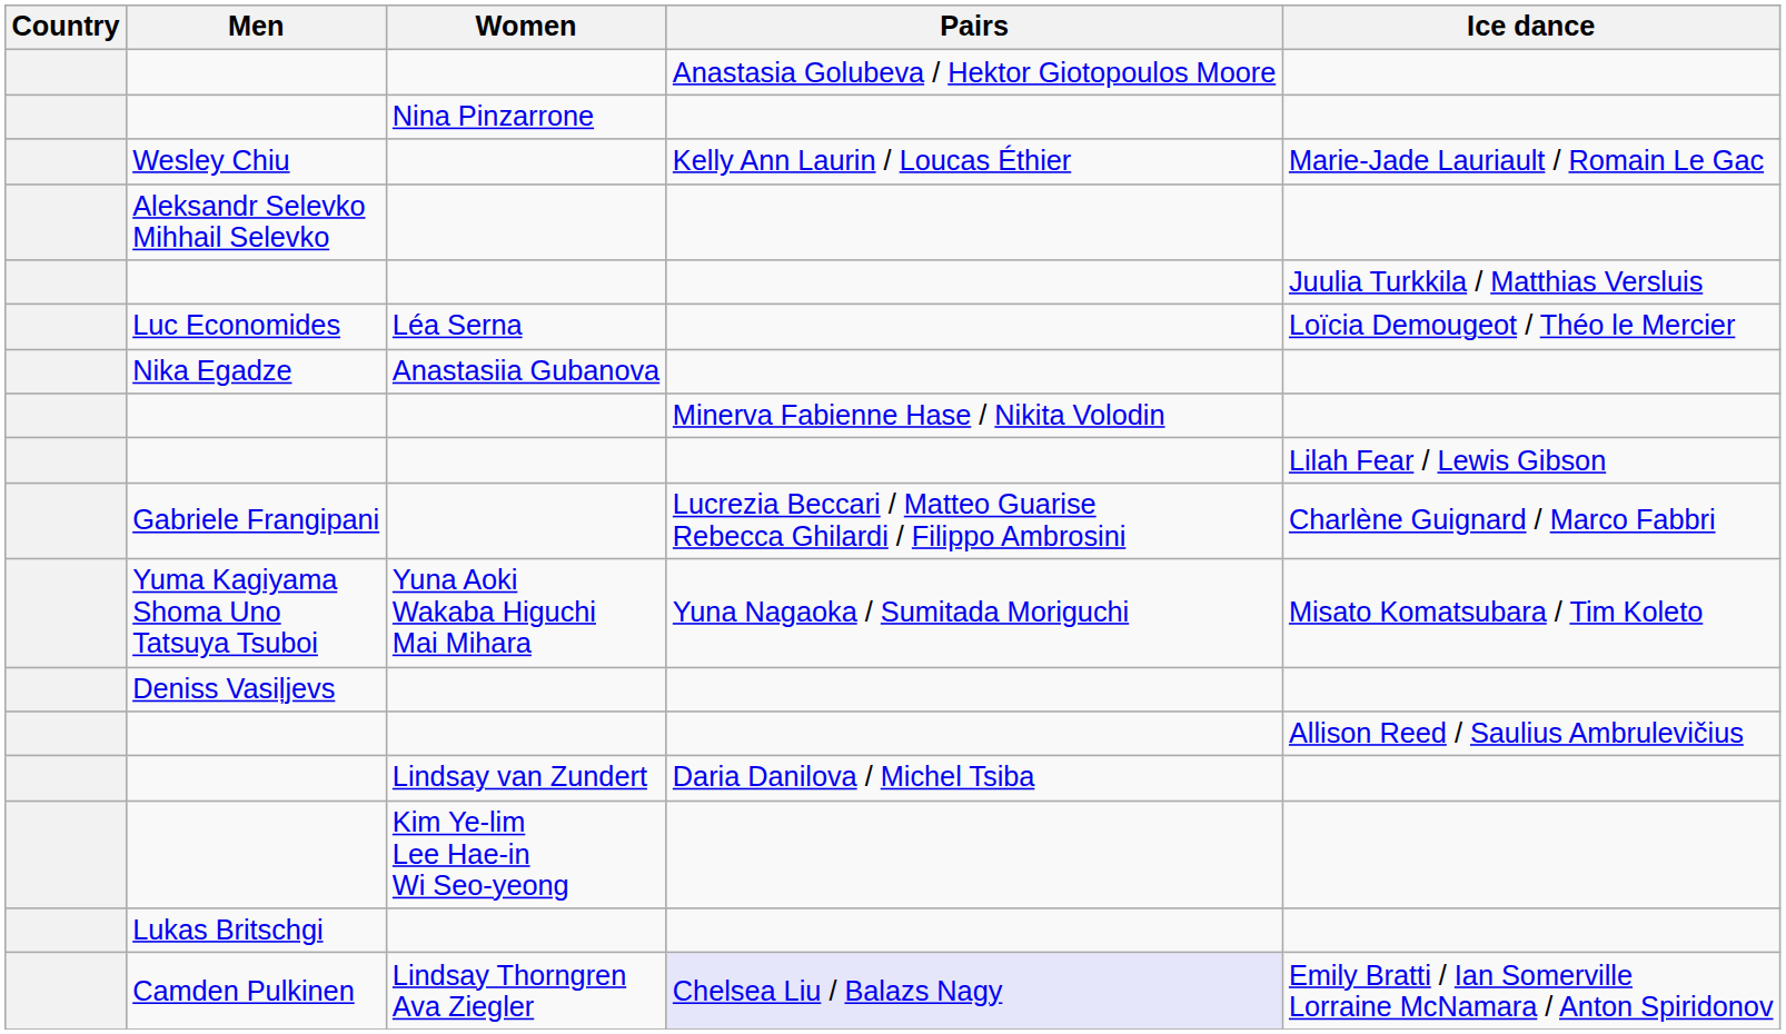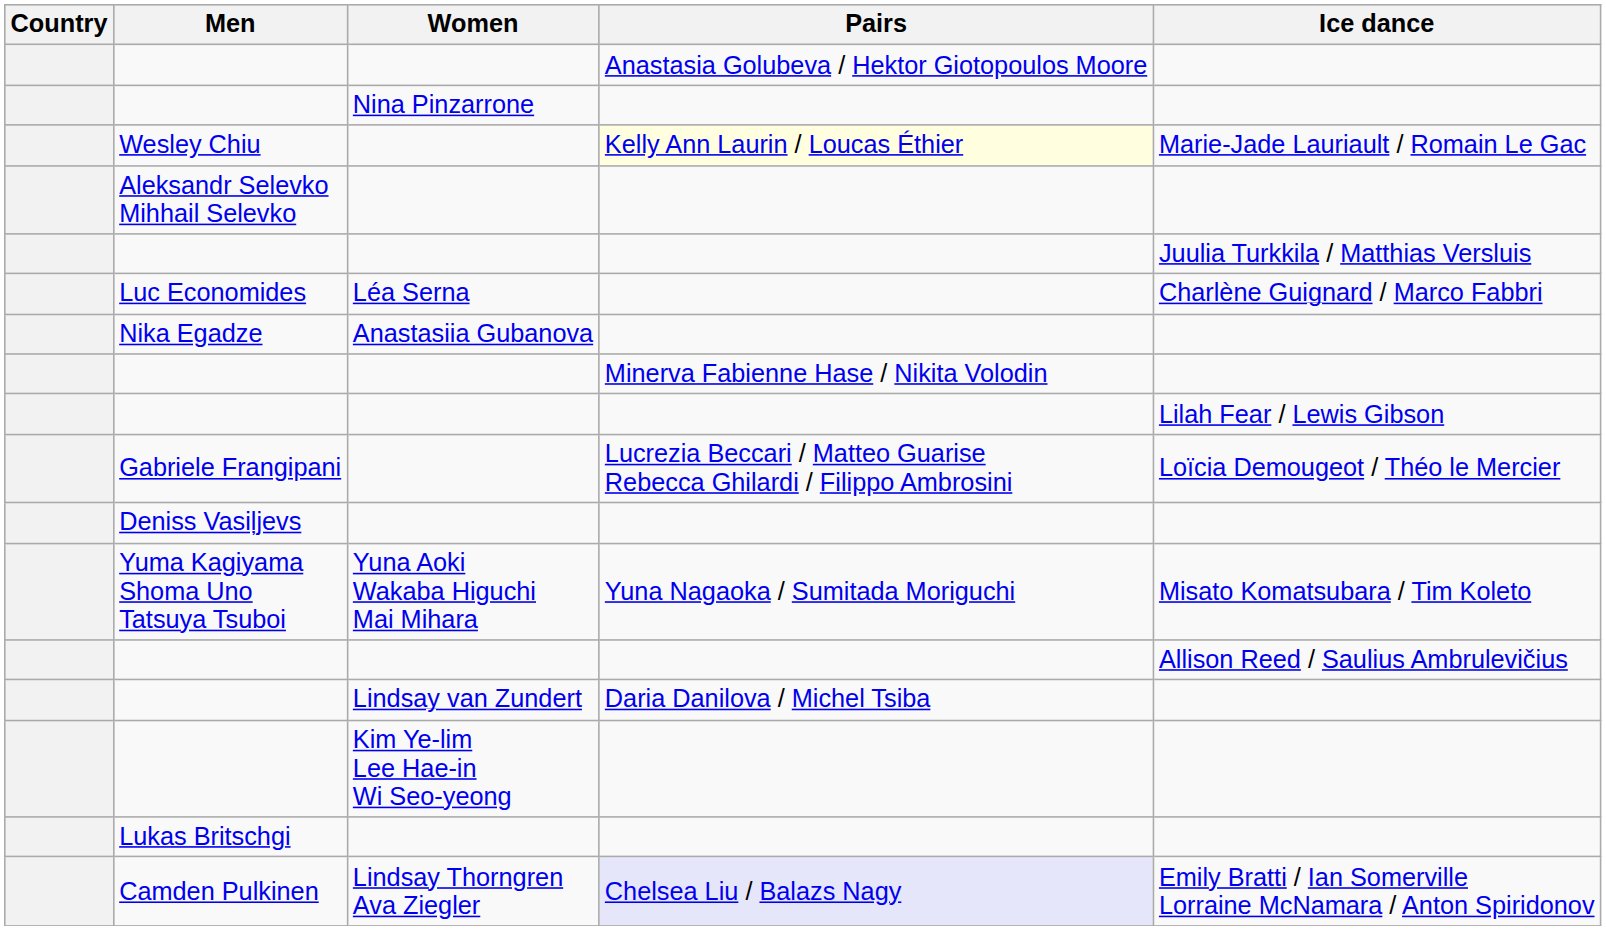 <table class="wikitable unsortable" style="text-align:left;">
 <tr>
 <th scope="col">Country</th>
 <th scope="col">Men</th>
 <th scope="col">Women</th>
 <th scope="col">Pairs</th>
 <th scope="col">Ice dance</th>
 </tr>
 <tr>
 <th scope="row" style="text-align:left"></th>
 <td></td>
 <td></td>
 <td><a href='#'>Anastasia Golubeva</a> / <a href='#'>Hektor Giotopoulos Moore</a></td>
 <td></td>
 </tr>
 <tr>
 <th scope="row" style="text-align:left"></th>
 <td></td>
 <td><a href='#'>Nina Pinzarrone</a></td>
 <td></td>
 <td></td>
 </tr>
 <tr>
 <th scope="row" style="text-align:left"></th>
 <td><a href='#'>Wesley Chiu</a></td>
 <td></td>
-<td><a href='#'>Kelly Ann Laurin</a> / <a href='#'>Loucas Éthier</a></td>
+<td style="background: lightyellow;"><a href='#'>Kelly Ann Laurin</a> / <a href='#'>Loucas Éthier</a></td>
 <td><a href='#'>Marie-Jade Lauriault</a> / <a href='#'>Romain Le Gac</a></td>
 </tr>
 <tr>
 <th scope="row" style="text-align:left"></th>
 <td><a href='#'>Aleksandr Selevko</a><br><a href='#'>Mihhail Selevko</a></td>
 <td></td>
 <td></td>
 <td></td>
 </tr>
 <tr>
 <th scope="row" style="text-align:left"></th>
 <td></td>
 <td></td>
 <td></td>
 <td><a href='#'>Juulia Turkkila</a> / <a href='#'>Matthias Versluis</a></td>
 </tr>
 <tr>
 <th scope="row" style="text-align:left"></th>
 <td><a href='#'>Luc Economides</a></td>
 <td><a href='#'>Léa Serna</a></td>
 <td></td>
-<td><a href='#'>Loïcia Demougeot</a> / <a href='#'>Théo le Mercier</a></td>
+<td><a href='#'>Charlène Guignard</a> / <a href='#'>Marco Fabbri</a></td>
 </tr>
 <tr>
 <th scope="row" style="text-align:left"></th>
 <td><a href='#'>Nika Egadze</a></td>
 <td><a href='#'>Anastasiia Gubanova</a></td>
 <td></td>
 <td></td>
 </tr>
 <tr>
 <th scope="row" style="text-align:left"></th>
 <td></td>
 <td></td>
 <td><a href='#'>Minerva Fabienne Hase</a> / <a href='#'>Nikita Volodin</a></td>
 <td></td>
 </tr>
 <tr>
 <th scope="row" style="text-align:left"></th>
 <td></td>
 <td></td>
 <td></td>
 <td><a href='#'>Lilah Fear</a> / <a href='#'>Lewis Gibson</a></td>
 </tr>
 <tr>
 <th scope="row" style="text-align:left"></th>
 <td><a href='#'>Gabriele Frangipani</a></td>
 <td></td>
 <td><a href='#'>Lucrezia Beccari</a> / <a href='#'>Matteo Guarise</a><br><a href='#'>Rebecca Ghilardi</a> / <a href='#'>Filippo Ambrosini</a></td>
-<td><a href='#'>Charlène Guignard</a> / <a href='#'>Marco Fabbri</a></td>
+<td><a href='#'>Loïcia Demougeot</a> / <a href='#'>Théo le Mercier</a></td>
+</tr>
+<tr>
+<th scope="row" style="text-align:left"></th>
+<td><a href='#'>Deniss Vasiļjevs</a></td>
+<td></td>
+<td></td>
+<td></td>
 </tr>
 <tr>
 <th scope="row" style="text-align:left"></th>
 <td><a href='#'>Yuma Kagiyama</a><br><a href='#'>Shoma Uno</a><br><a href='#'>Tatsuya Tsuboi</a></td>
 <td><a href='#'>Yuna Aoki</a><br><a href='#'>Wakaba Higuchi</a><br><a href='#'>Mai Mihara</a></td>
 <td><a href='#'>Yuna Nagaoka</a> / <a href='#'>Sumitada Moriguchi</a></td>
 <td><a href='#'>Misato Komatsubara</a> / <a href='#'>Tim Koleto</a></td>
-</tr>
-<tr>
-<th scope="row" style="text-align:left"></th>
-<td><a href='#'>Deniss Vasiļjevs</a></td>
-<td></td>
-<td></td>
-<td></td>
 </tr>
 <tr>
 <th scope="row" style="text-align:left"></th>
 <td></td>
 <td></td>
 <td></td>
 <td><a href='#'>Allison Reed</a> / <a href='#'>Saulius Ambrulevičius</a></td>
 </tr>
 <tr>
 <th scope="row" style="text-align:left"></th>
 <td></td>
 <td><a href='#'>Lindsay van Zundert</a></td>
 <td><a href='#'>Daria Danilova</a> / <a href='#'>Michel Tsiba</a></td>
 <td></td>
 </tr>
 <tr>
 <th scope="row" style="text-align:left"></th>
 <td></td>
 <td><a href='#'>Kim Ye-lim</a><br><a href='#'>Lee Hae-in</a><br><a href='#'>Wi Seo-yeong</a></td>
 <td></td>
 <td></td>
 </tr>
 <tr>
 <th scope="row" style="text-align:left"></th>
 <td><a href='#'>Lukas Britschgi</a></td>
 <td></td>
 <td></td>
 <td></td>
 </tr>
 <tr>
 <th scope="row" style="text-align:left"></th>
 <td><a href='#'>Camden Pulkinen</a></td>
 <td><a href='#'>Lindsay Thorngren</a><br><a href='#'>Ava Ziegler</a></td>
 <td style="background: lavender;"><a href='#'>Chelsea Liu</a> / <a href='#'>Balazs Nagy</a></td>
 <td><a href='#'>Emily Bratti</a> / <a href='#'>Ian Somerville</a><br><a href='#'>Lorraine McNamara</a> / <a href='#'>Anton Spiridonov</a></td>
 </tr>
 </table>
